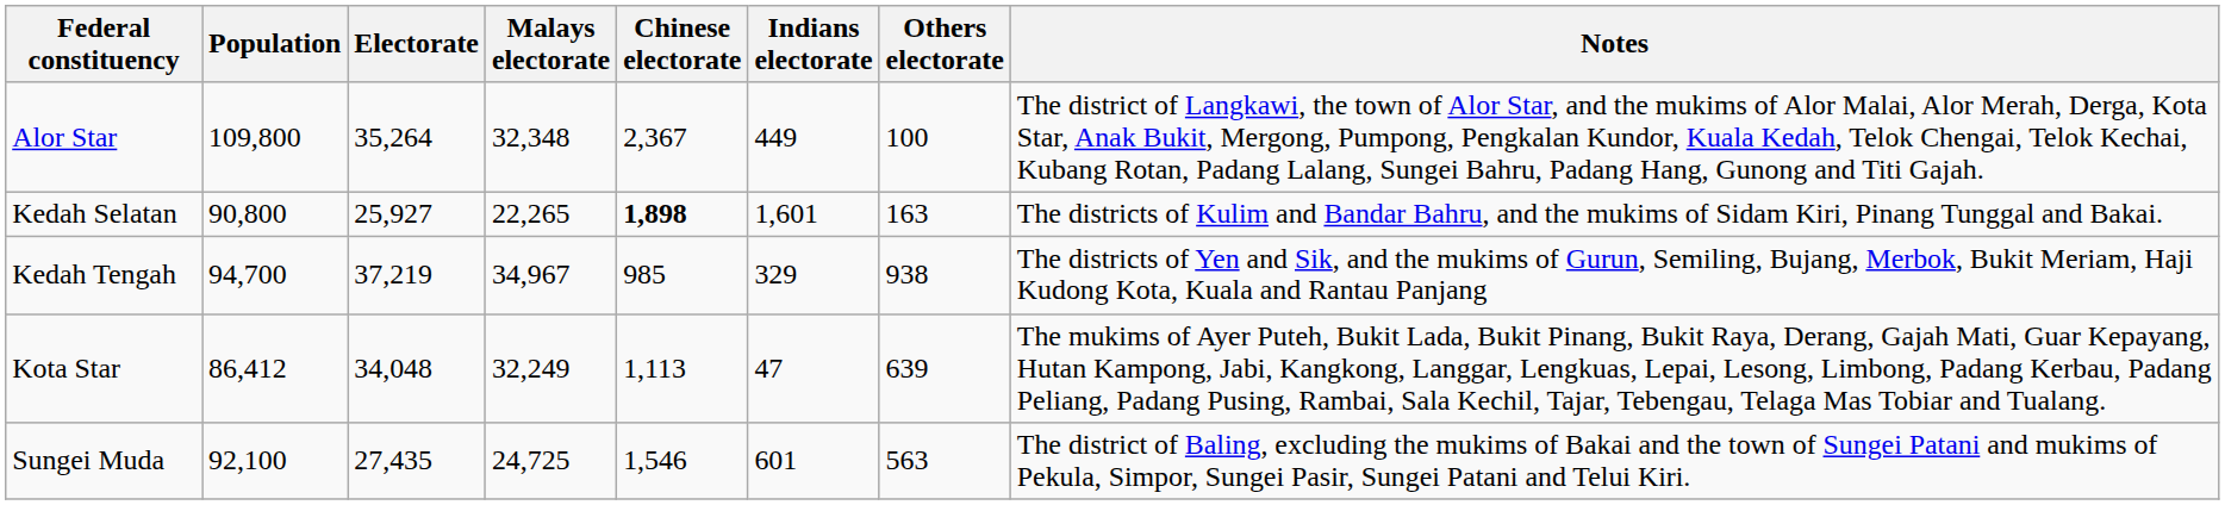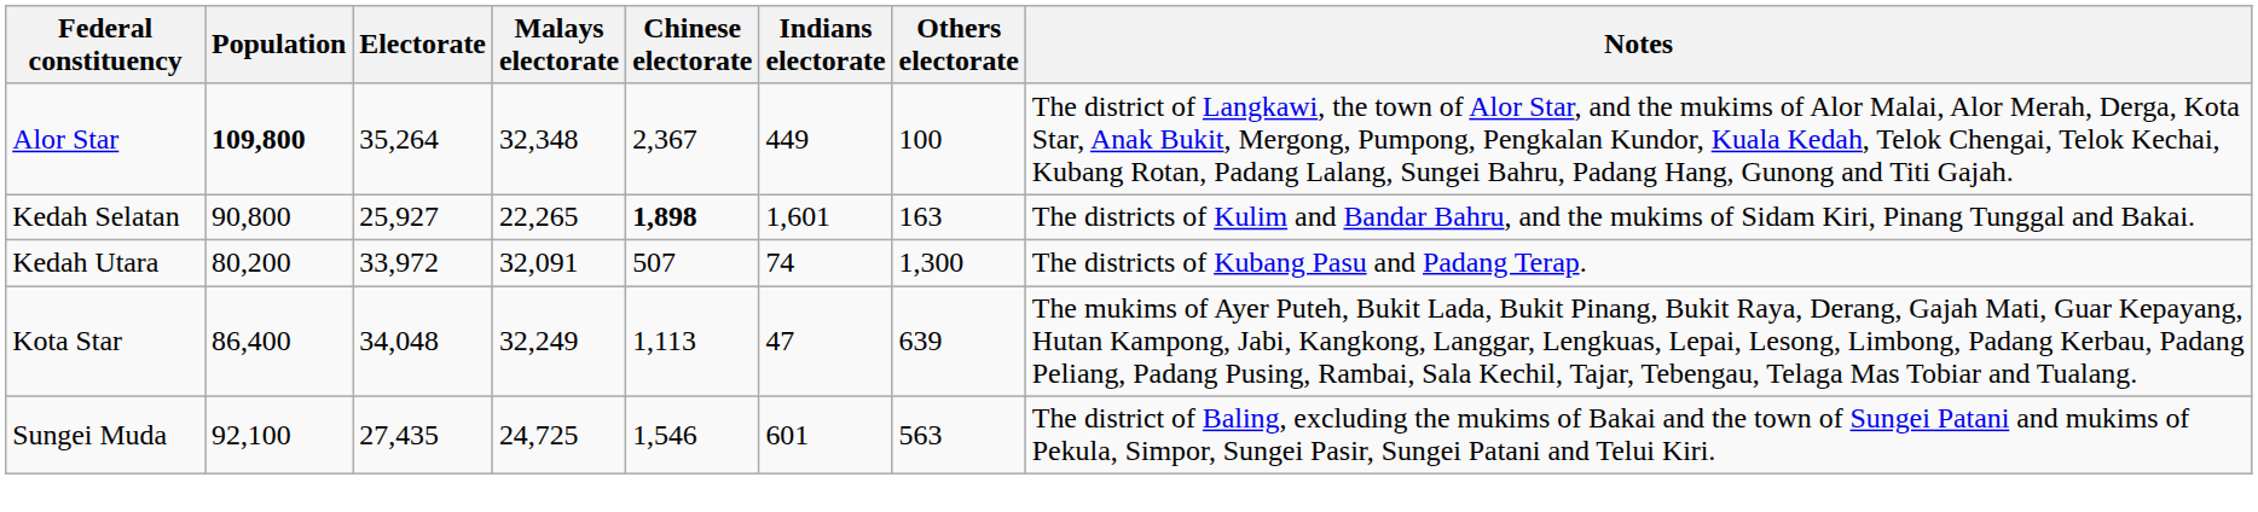 <table class="wikitable sortable">
 <tr>
 <th>Federal constituency</th>
 <th>Population</th>
 <th>Electorate</th>
 <th>Malays<br>electorate</th>
 <th>Chinese<br>electorate</th>
 <th>Indians<br>electorate</th>
 <th>Others<br>electorate</th>
 <th>Notes</th>
 </tr>
 <tr>
 <td><a href='#'>Alor Star</a></td>
-<td>109,800</td>
+<td><strong>109,800</strong></td>
 <td>35,264</td>
 <td>32,348</td>
 <td>2,367</td>
 <td>449</td>
 <td>100</td>
 <td>The district of <a href='#'>Langkawi</a>, the town of <a href='#'>Alor Star</a>, and the mukims of Alor Malai, Alor Merah, Derga, Kota Star, <a href='#'>Anak Bukit</a>, Mergong, Pumpong, Pengkalan Kundor, <a href='#'>Kuala Kedah</a>, Telok Chengai, Telok Kechai, Kubang Rotan, Padang Lalang, Sungei Bahru, Padang Hang, Gunong and Titi Gajah.</td>
 </tr>
 <tr>
 <td>Kedah Selatan</td>
 <td>90,800</td>
 <td>25,927</td>
 <td>22,265</td>
 <td><strong>1,898</strong></td>
 <td>1,601</td>
 <td>163</td>
 <td>The districts of <a href='#'>Kulim</a> and <a href='#'>Bandar Bahru</a>, and the mukims of Sidam Kiri, Pinang Tunggal and Bakai.</td>
 </tr>
 <tr>
-<td>Kedah Tengah</td>
-<td>94,700</td>
-<td>37,219</td>
-<td>34,967</td>
-<td>985</td>
-<td>329</td>
-<td>938</td>
-<td>The districts of <a href='#'>Yen</a> and <a href='#'>Sik</a>, and the mukims of <a href='#'>Gurun</a>, Semiling, Bujang, <a href='#'>Merbok</a>, Bukit Meriam, Haji Kudong Kota, Kuala and Rantau Panjang</td>
+<td>Kedah Utara</td>
+<td>80,200</td>
+<td>33,972</td>
+<td>32,091</td>
+<td>507</td>
+<td>74</td>
+<td>1,300</td>
+<td>The districts of <a href='#'>Kubang Pasu</a> and <a href='#'>Padang Terap</a>.</td>
 </tr>
 <tr>
 <td>Kota Star</td>
-<td>86,412</td>
+<td>86,400</td>
 <td>34,048</td>
 <td>32,249</td>
 <td>1,113</td>
 <td>47</td>
 <td>639</td>
 <td>The mukims of Ayer Puteh, Bukit Lada, Bukit Pinang, Bukit Raya, Derang, Gajah Mati, Guar Kepayang, Hutan Kampong, Jabi, Kangkong, Langgar, Lengkuas, Lepai, Lesong, Limbong, Padang Kerbau, Padang Peliang, Padang Pusing, Rambai, Sala Kechil, Tajar, Tebengau, Telaga Mas Tobiar and Tualang.</td>
 </tr>
 <tr>
 <td>Sungei Muda</td>
 <td>92,100</td>
 <td>27,435</td>
 <td>24,725</td>
 <td>1,546</td>
 <td>601</td>
 <td>563</td>
 <td>The district of <a href='#'>Baling</a>, excluding the mukims of Bakai and the town of <a href='#'>Sungei Patani</a> and mukims of Pekula, Simpor, Sungei Pasir, Sungei Patani and Telui Kiri.</td>
 </tr>
 </table>
